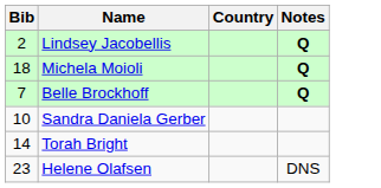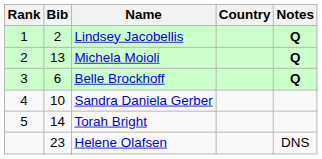 <table class="wikitable" style="text-align:center;">
 <tr>
+<th>Rank</th>
 <th>Bib</th>
 <th>Name</th>
 <th>Country</th>
 <th>Notes</th>
 </tr>
 <tr bgcolor="#ccffcc">
+<td>1</td>
 <td>2</td>
 <td align=left><a href='#'>Lindsey Jacobellis</a></td>
 <td align=left></td>
 <td><strong>Q</strong></td>
 </tr>
 <tr bgcolor="#ccffcc">
-<td>18</td>
+<td>2</td>
+<td>13</td>
 <td align=left><a href='#'>Michela Moioli</a></td>
 <td align=left></td>
 <td><strong>Q</strong></td>
 </tr>
 <tr bgcolor="#ccffcc">
-<td>7</td>
+<td>3</td>
+<td>6</td>
 <td align=left><a href='#'>Belle Brockhoff</a></td>
 <td align=left></td>
 <td><strong>Q</strong></td>
 </tr>
 <tr>
+<td>4</td>
 <td>10</td>
 <td align=left><a href='#'>Sandra Daniela Gerber</a></td>
 <td align=left></td>
 <td></td>
 </tr>
 <tr>
+<td>5</td>
 <td>14</td>
 <td align=left><a href='#'>Torah Bright</a></td>
 <td align=left></td>
 <td></td>
 </tr>
 <tr>
+<td></td>
 <td>23</td>
 <td align=left><a href='#'>Helene Olafsen</a></td>
 <td align=left></td>
 <td>DNS</td>
 </tr>
 </table>
